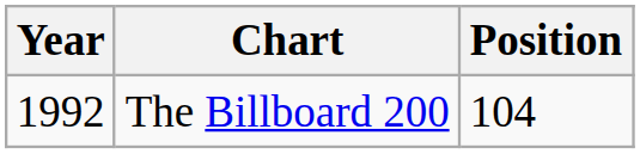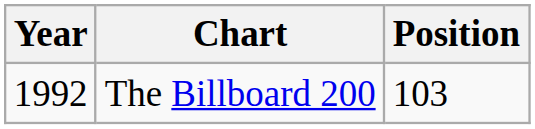 <table class="wikitable">
 <tr>
 <th>Year</th>
 <th>Chart</th>
 <th>Position</th>
 </tr>
 <tr>
 <td>1992</td>
 <td>The <a href='#'>Billboard 200</a></td>
-<td>104</td>
+<td>103</td>
 </tr>
 </table>
